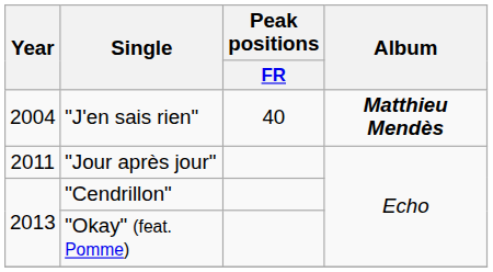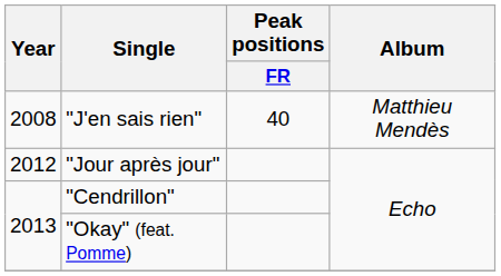 <table class="wikitable">
 <tr>
 <th align="center" rowspan="2" width="10">Year</th>
 <th align="center" rowspan="2" width="120">Single</th>
 <th align="center" colspan="1" width="20">Peak positions</th>
 <th align="center" rowspan="2" width="120">Album</th>
 </tr>
 <tr>
 <th scope="col" style="width:3em;font-size:90%;"><a href='#'>FR</a><br></th>
 </tr>
 <tr>
-<td style="text-align:center;">2004</td>
+<td style="text-align:center;">2008</td>
 <td>"J'en sais rien"</td>
 <td style="text-align:center;">40</td>
-<td style="text-align:center;"><strong><em>Matthieu Mendès</em></strong></td>
+<td style="text-align:center;"><em>Matthieu Mendès</em></td>
 </tr>
 <tr>
-<td style="text-align:center;">2011</td>
+<td style="text-align:center;">2012</td>
 <td>"Jour après jour"</td>
 <td style="text-align:center;"></td>
 <td style="text-align:center;" rowspan=3><em>Echo</em></td>
 </tr>
 <tr>
 <td style="text-align:center;" rowspan=2>2013</td>
 <td>"Cendrillon"</td>
 <td style="text-align:center;"></td>
 </tr>
 <tr>
 <td>"Okay" <small>(feat. <a href='#'>Pomme</a>)</small></td>
 <td style="text-align:center;"></td>
 </tr>
 <tr>
 </tr>
 </table>
